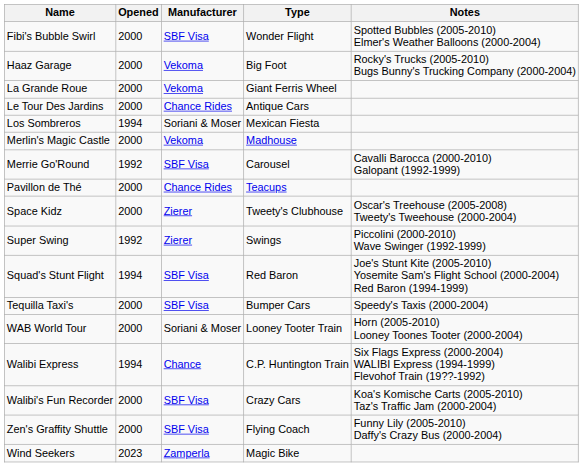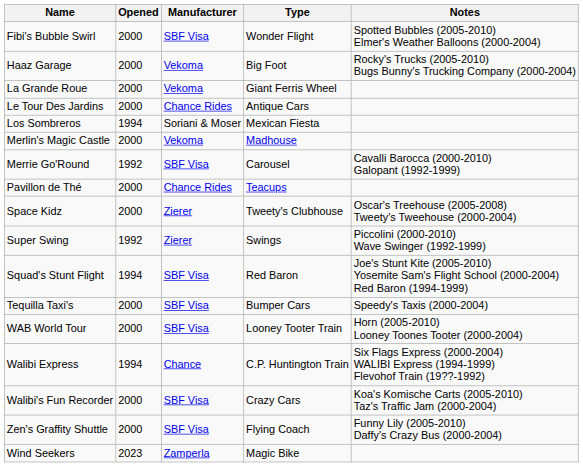 <table class="wikitable sortable">
 <tr>
 <th>Name</th>
 <th>Opened</th>
 <th>Manufacturer</th>
 <th>Type</th>
 <th>Notes</th>
 </tr>
 <tr>
 <td>Fibi's Bubble Swirl</td>
 <td>2000</td>
 <td><a href='#'>SBF Visa</a></td>
 <td>Wonder Flight</td>
 <td>Spotted Bubbles (2005-2010)<br>Elmer's Weather Balloons (2000-2004)</td>
 </tr>
 <tr>
 <td>Haaz Garage</td>
 <td>2000</td>
 <td><a href='#'>Vekoma</a></td>
 <td>Big Foot</td>
 <td>Rocky's Trucks (2005-2010)<br>Bugs Bunny's Trucking Company (2000-2004)</td>
 </tr>
 <tr>
 <td>La Grande Roue</td>
 <td>2000</td>
 <td><a href='#'>Vekoma</a></td>
 <td>Giant Ferris Wheel</td>
 <td></td>
 </tr>
 <tr>
 <td>Le Tour Des Jardins</td>
 <td>2000</td>
 <td><a href='#'>Chance Rides</a></td>
 <td>Antique Cars</td>
 <td></td>
 </tr>
 <tr>
 <td>Los Sombreros</td>
 <td>1994</td>
 <td>Soriani & Moser</td>
 <td>Mexican Fiesta</td>
 <td></td>
 </tr>
 <tr>
 <td>Merlin's Magic Castle</td>
 <td>2000</td>
 <td><a href='#'>Vekoma</a></td>
 <td><a href='#'>Madhouse</a></td>
 <td></td>
 </tr>
 <tr>
 <td>Merrie Go'Round</td>
 <td>1992</td>
 <td><a href='#'>SBF Visa</a></td>
 <td>Carousel</td>
 <td>Cavalli Barocca (2000-2010)<br>Galopant (1992-1999)</td>
 </tr>
 <tr>
 <td>Pavillon de Thé</td>
 <td>2000</td>
 <td><a href='#'>Chance Rides</a></td>
 <td><a href='#'>Teacups</a></td>
 <td></td>
 </tr>
 <tr>
 <td>Space Kidz</td>
 <td>2000</td>
 <td><a href='#'>Zierer</a></td>
 <td>Tweety's Clubhouse</td>
 <td>Oscar's Treehouse (2005-2008)<br>Tweety's Tweehouse (2000-2004)</td>
 </tr>
 <tr>
 <td>Super Swing</td>
 <td>1992</td>
 <td><a href='#'>Zierer</a></td>
 <td>Swings</td>
 <td>Piccolini (2000-2010)<br>Wave Swinger (1992-1999)</td>
 </tr>
 <tr>
 <td>Squad's Stunt Flight</td>
 <td>1994</td>
 <td><a href='#'>SBF Visa</a></td>
 <td>Red Baron</td>
 <td>Joe's Stunt Kite (2005-2010)<br>Yosemite Sam's Flight School (2000-2004)<br>Red Baron (1994-1999)</td>
 </tr>
 <tr>
 <td>Tequilla Taxi's</td>
 <td>2000</td>
 <td><a href='#'>SBF Visa</a></td>
 <td>Bumper Cars</td>
 <td>Speedy's Taxis (2000-2004)</td>
 </tr>
 <tr>
 <td>WAB World Tour</td>
 <td>2000</td>
-<td>Soriani & Moser</td>
+<td><a href='#'>SBF Visa</a></td>
 <td>Looney Tooter Train</td>
 <td>Horn (2005-2010)<br>Looney Toones Tooter (2000-2004)</td>
 </tr>
 <tr>
 <td>Walibi Express</td>
 <td>1994</td>
 <td><a href='#'>Chance</a></td>
 <td>C.P. Huntington Train</td>
 <td>Six Flags Express (2000-2004)<br>WALIBI Express (1994-1999)<br>Flevohof Train (19??-1992)</td>
 </tr>
 <tr>
 <td>Walibi's Fun Recorder</td>
 <td>2000</td>
 <td><a href='#'>SBF Visa</a></td>
 <td>Crazy Cars</td>
 <td>Koa's Komische Carts (2005-2010)<br>Taz's Traffic Jam (2000-2004)</td>
 </tr>
 <tr>
 <td>Zen's Graffity Shuttle</td>
 <td>2000</td>
 <td><a href='#'>SBF Visa</a></td>
 <td>Flying Coach</td>
 <td>Funny Lily (2005-2010)<br>Daffy's Crazy Bus (2000-2004)</td>
 </tr>
 <tr>
 <td>Wind Seekers</td>
 <td>2023</td>
 <td><a href='#'>Zamperla</a></td>
 <td>Magic Bike</td>
 <td></td>
 </tr>
 </table>
